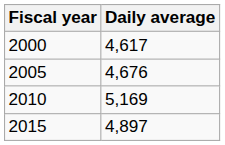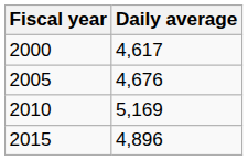 <table class="wikitable">
 <tr>
 <th>Fiscal year</th>
 <th>Daily average</th>
 </tr>
 <tr>
 <td>2000</td>
 <td>4,617</td>
 </tr>
 <tr>
 <td>2005</td>
 <td>4,676</td>
 </tr>
 <tr>
 <td>2010</td>
 <td>5,169</td>
 </tr>
 <tr>
 <td>2015</td>
-<td>4,897</td>
+<td>4,896</td>
 </tr>
 </table>
